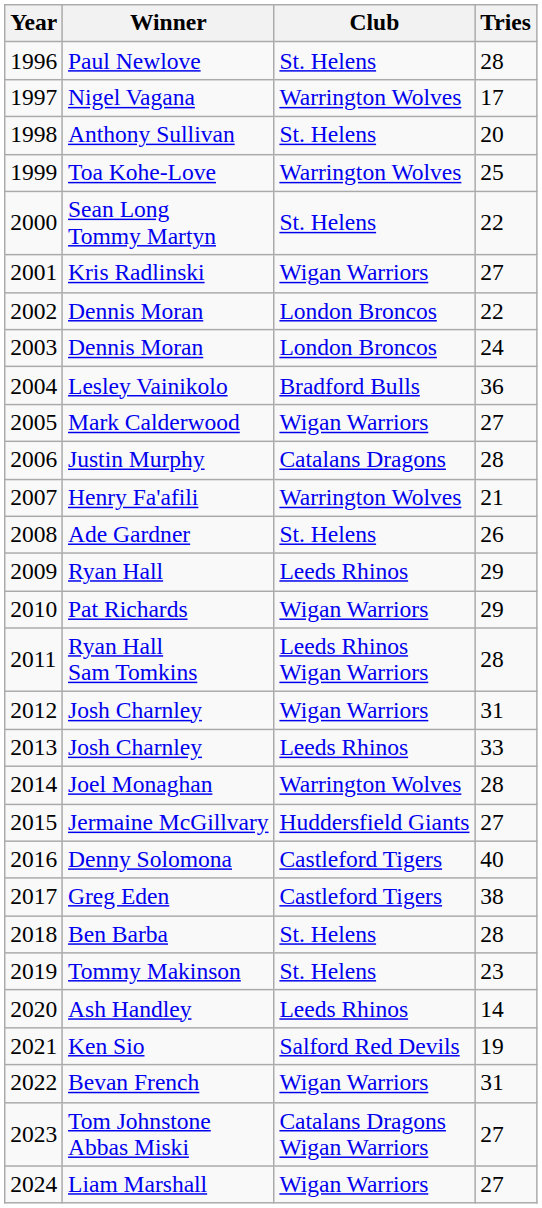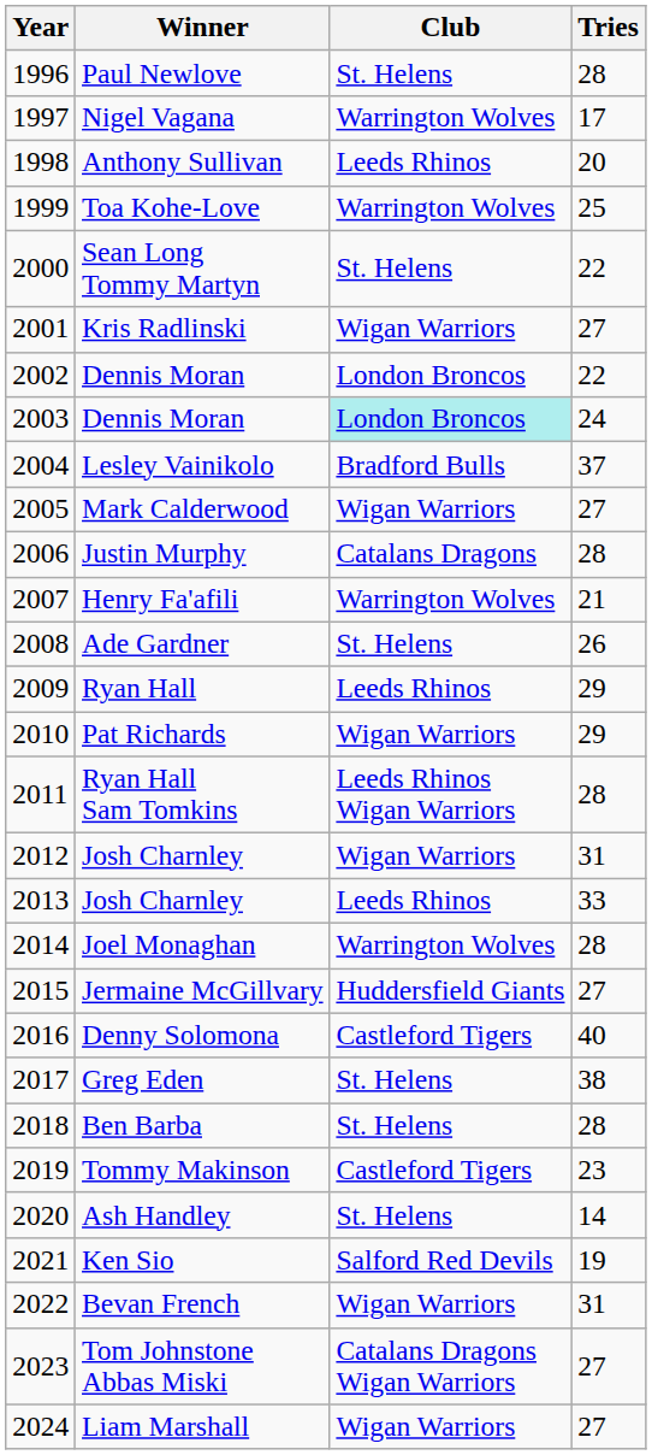 <table class="wikitable">
 <tr>
 <th>Year</th>
 <th>Winner</th>
 <th>Club</th>
 <th>Tries</th>
 </tr>
 <tr>
 <td>1996</td>
 <td> <a href='#'>Paul Newlove</a></td>
 <td> <a href='#'>St. Helens</a></td>
 <td>28</td>
 </tr>
 <tr>
 <td>1997</td>
 <td> <a href='#'>Nigel Vagana</a></td>
 <td> <a href='#'>Warrington Wolves</a></td>
 <td>17</td>
 </tr>
 <tr>
 <td>1998</td>
 <td> <a href='#'>Anthony Sullivan</a></td>
-<td> <a href='#'>St. Helens</a></td>
+<td> <a href='#'>Leeds Rhinos</a></td>
 <td>20</td>
 </tr>
 <tr>
 <td>1999</td>
 <td> <a href='#'>Toa Kohe-Love</a></td>
 <td> <a href='#'>Warrington Wolves</a></td>
 <td>25</td>
 </tr>
 <tr>
 <td>2000</td>
 <td> <a href='#'>Sean Long</a><br> <a href='#'>Tommy Martyn</a></td>
 <td> <a href='#'>St. Helens</a></td>
 <td>22</td>
 </tr>
 <tr>
 <td>2001</td>
 <td> <a href='#'>Kris Radlinski</a></td>
 <td> <a href='#'>Wigan Warriors</a></td>
 <td>27</td>
 </tr>
 <tr>
 <td>2002</td>
 <td> <a href='#'>Dennis Moran</a></td>
 <td> <a href='#'>London Broncos</a></td>
 <td>22</td>
 </tr>
 <tr>
 <td>2003</td>
 <td> <a href='#'>Dennis Moran</a></td>
-<td> <a href='#'>London Broncos</a></td>
+<td style="background: paleturquoise;"> <a href='#'>London Broncos</a></td>
 <td>24</td>
 </tr>
 <tr>
 <td>2004</td>
 <td> <a href='#'>Lesley Vainikolo</a></td>
 <td> <a href='#'>Bradford Bulls</a></td>
-<td>36</td>
+<td>37</td>
 </tr>
 <tr>
 <td>2005</td>
 <td> <a href='#'>Mark Calderwood</a></td>
 <td> <a href='#'>Wigan Warriors</a></td>
 <td>27</td>
 </tr>
 <tr>
 <td>2006</td>
 <td> <a href='#'>Justin Murphy</a></td>
 <td> <a href='#'>Catalans Dragons</a></td>
 <td>28</td>
 </tr>
 <tr>
 <td>2007</td>
 <td> <a href='#'>Henry Fa'afili</a></td>
 <td> <a href='#'>Warrington Wolves</a></td>
 <td>21</td>
 </tr>
 <tr>
 <td>2008</td>
 <td> <a href='#'>Ade Gardner</a></td>
 <td> <a href='#'>St. Helens</a></td>
 <td>26</td>
 </tr>
 <tr>
 <td>2009</td>
 <td> <a href='#'>Ryan Hall</a></td>
 <td> <a href='#'>Leeds Rhinos</a></td>
 <td>29</td>
 </tr>
 <tr>
 <td>2010</td>
 <td> <a href='#'>Pat Richards</a></td>
 <td> <a href='#'>Wigan Warriors</a></td>
 <td>29</td>
 </tr>
 <tr>
 <td>2011</td>
 <td> <a href='#'>Ryan Hall</a><br> <a href='#'>Sam Tomkins</a></td>
 <td> <a href='#'>Leeds Rhinos</a><br> <a href='#'>Wigan Warriors</a></td>
 <td>28</td>
 </tr>
 <tr>
 <td>2012</td>
 <td> <a href='#'>Josh Charnley</a></td>
 <td> <a href='#'>Wigan Warriors</a></td>
 <td>31</td>
 </tr>
 <tr>
 <td>2013</td>
 <td> <a href='#'>Josh Charnley</a></td>
 <td> <a href='#'>Leeds Rhinos</a></td>
 <td>33</td>
 </tr>
 <tr>
 <td>2014</td>
 <td> <a href='#'>Joel Monaghan</a></td>
 <td> <a href='#'>Warrington Wolves</a></td>
 <td>28</td>
 </tr>
 <tr>
 <td>2015</td>
 <td> <a href='#'>Jermaine McGillvary</a></td>
 <td> <a href='#'>Huddersfield Giants</a></td>
 <td>27</td>
 </tr>
 <tr>
 <td>2016</td>
 <td> <a href='#'>Denny Solomona</a></td>
 <td> <a href='#'>Castleford Tigers</a></td>
 <td>40</td>
 </tr>
 <tr>
 <td>2017</td>
 <td> <a href='#'>Greg Eden</a></td>
-<td> <a href='#'>Castleford Tigers</a></td>
+<td> <a href='#'>St. Helens</a></td>
 <td>38</td>
 </tr>
 <tr>
 <td>2018</td>
 <td> <a href='#'>Ben Barba</a></td>
 <td> <a href='#'>St. Helens</a></td>
 <td>28</td>
 </tr>
 <tr>
 <td>2019</td>
 <td> <a href='#'>Tommy Makinson</a></td>
-<td> <a href='#'>St. Helens</a></td>
+<td> <a href='#'>Castleford Tigers</a></td>
 <td>23</td>
 </tr>
 <tr>
 <td>2020</td>
 <td> <a href='#'>Ash Handley</a></td>
-<td> <a href='#'>Leeds Rhinos</a></td>
+<td> <a href='#'>St. Helens</a></td>
 <td>14</td>
 </tr>
 <tr>
 <td>2021</td>
 <td> <a href='#'>Ken Sio</a></td>
 <td> <a href='#'>Salford Red Devils</a></td>
 <td>19</td>
 </tr>
 <tr>
 <td>2022</td>
 <td> <a href='#'>Bevan French</a></td>
 <td> <a href='#'>Wigan Warriors</a></td>
 <td>31</td>
 </tr>
 <tr>
 <td>2023</td>
 <td> <a href='#'>Tom Johnstone</a><br> <a href='#'>Abbas Miski</a></td>
 <td> <a href='#'>Catalans Dragons</a><br> <a href='#'>Wigan Warriors</a></td>
 <td>27</td>
 </tr>
 <tr>
 <td>2024</td>
 <td> <a href='#'>Liam Marshall</a></td>
 <td> <a href='#'>Wigan Warriors</a></td>
 <td>27</td>
 </tr>
 </table>
